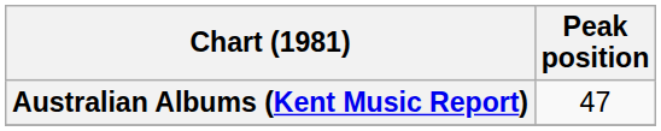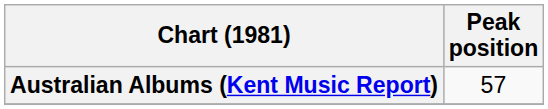 <table class="wikitable sortable plainrowheaders">
 <tr>
 <th scope="col">Chart (1981)</th>
 <th scope="col">Peak<br>position</th>
 </tr>
 <tr>
 <th scope="row">Australian Albums (<a href='#'>Kent Music Report</a>)</th>
-<td style="text-align:center;">47</td>
+<td style="text-align:center;">57</td>
 </tr>
 <tr>
 </tr>
 <tr>
 </tr>
 <tr>
 </tr>
 </table>
